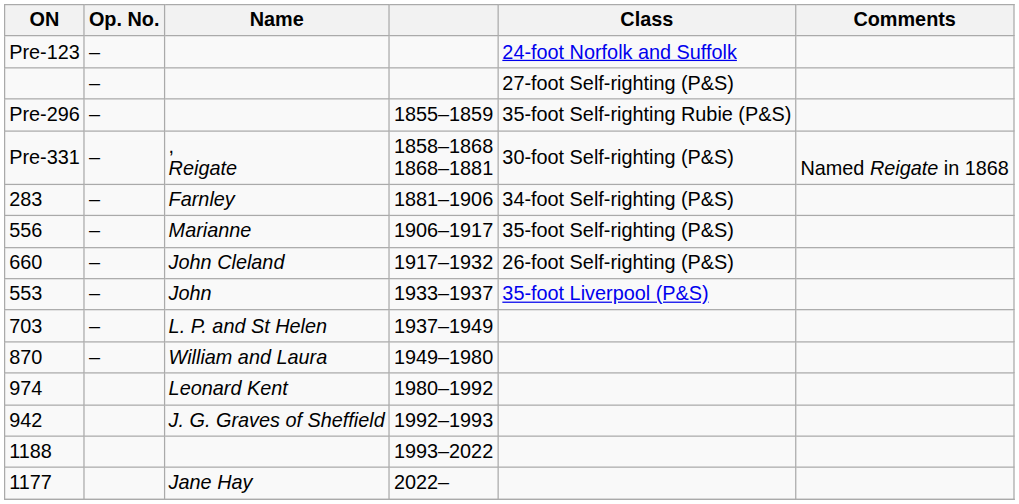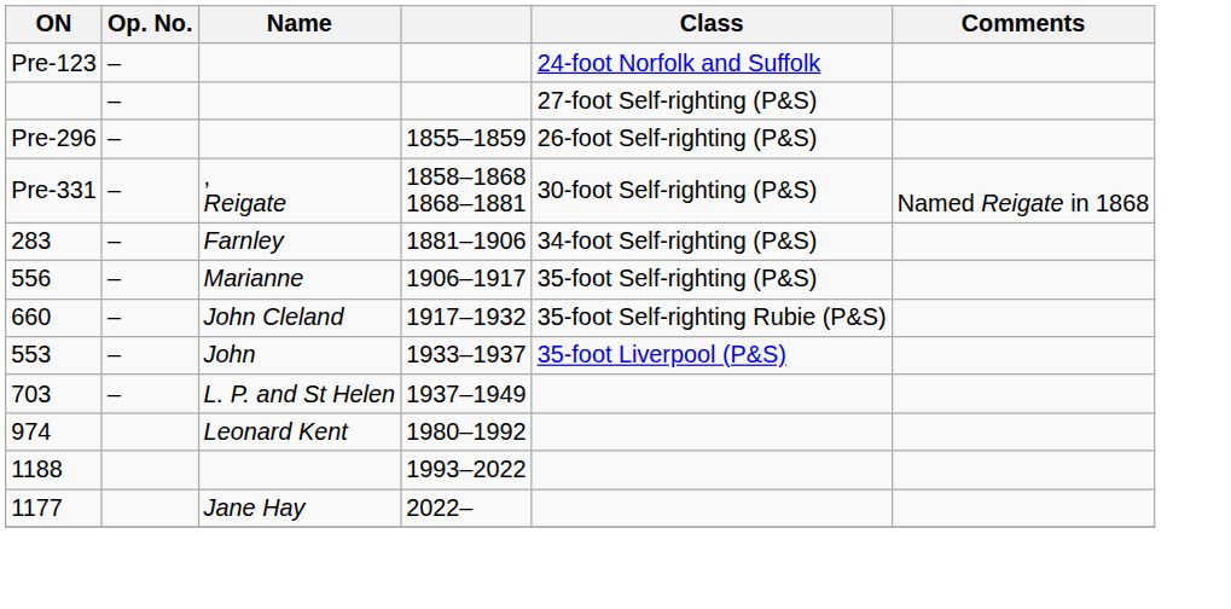 <table class="wikitable">
 <tr>
 <th>ON</th>
 <th>Op. No.</th>
 <th>Name</th>
 <th></th>
 <th>Class</th>
 <th>Comments</th>
 </tr>
 <tr>
 <td>Pre-123</td>
 <td>–</td>
 <td></td>
 <td></td>
 <td><a href='#'>24-foot Norfolk and Suffolk</a></td>
 <td></td>
 </tr>
 <tr>
 <td></td>
 <td>–</td>
 <td></td>
 <td></td>
 <td>27-foot Self-righting (P&S)</td>
 <td></td>
 </tr>
 <tr>
 <td>Pre-296</td>
 <td>–</td>
 <td></td>
 <td>1855–1859</td>
-<td>35-foot Self-righting Rubie (P&S)</td>
+<td>26-foot Self-righting (P&S)</td>
 <td></td>
 </tr>
 <tr>
 <td>Pre-331</td>
 <td>–</td>
 <td>,<br><em>Reigate</em></td>
 <td>1858–1868<br>1868–1881</td>
 <td>30-foot Self-righting (P&S)</td>
 <td><br>Named <em>Reigate</em> in 1868</td>
 </tr>
 <tr>
 <td>283</td>
 <td>–</td>
 <td><em>Farnley</em></td>
 <td>1881–1906</td>
 <td>34-foot Self-righting (P&S)</td>
 <td></td>
 </tr>
 <tr>
 <td>556</td>
 <td>–</td>
 <td><em>Marianne</em></td>
 <td>1906–1917</td>
 <td>35-foot Self-righting (P&S)</td>
 <td></td>
 </tr>
 <tr>
 <td>660</td>
 <td>–</td>
 <td><em>John Cleland</em></td>
 <td>1917–1932</td>
-<td>26-foot Self-righting (P&S)</td>
+<td>35-foot Self-righting Rubie (P&S)</td>
 <td></td>
 </tr>
 <tr>
 <td>553</td>
 <td>–</td>
 <td><em>John</em></td>
 <td>1933–1937</td>
 <td><a href='#'>35-foot Liverpool (P&S)</a></td>
 <td></td>
 </tr>
 <tr>
 <td>703</td>
 <td>–</td>
 <td><em>L. P. and St Helen</em></td>
 <td>1937–1949</td>
 <td></td>
 <td></td>
 </tr>
 <tr>
-<td>870</td>
-<td>–</td>
-<td><em>William and Laura</em></td>
-<td>1949–1980</td>
-<td></td>
-<td></td>
-</tr>
-<tr>
 <td>974</td>
 <td></td>
 <td><em>Leonard Kent</em></td>
 <td>1980–1992</td>
-<td></td>
-<td></td>
-</tr>
-<tr>
-<td>942</td>
-<td></td>
-<td><em>J. G. Graves of Sheffield</em></td>
-<td>1992–1993</td>
 <td></td>
 <td></td>
 </tr>
 <tr>
 <td>1188</td>
 <td></td>
 <td></td>
 <td>1993–2022</td>
 <td></td>
 <td></td>
 </tr>
 <tr>
 <td>1177</td>
 <td></td>
 <td><em>Jane Hay</em></td>
 <td>2022–</td>
 <td></td>
 <td></td>
 </tr>
 <tr>
 </tr>
 </table>
